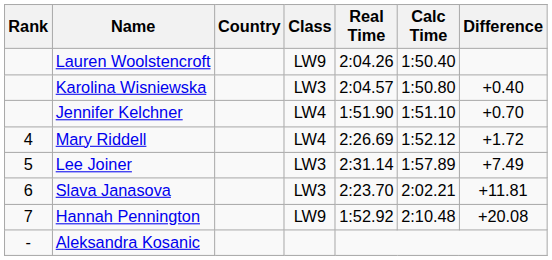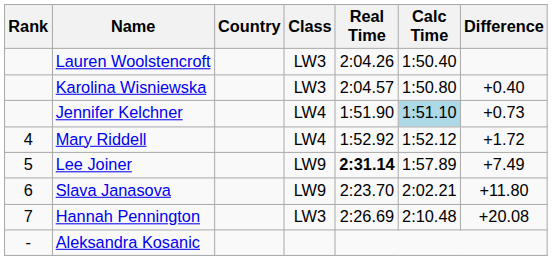 <table class="wikitable sortable" style="text-align:center">
 <tr>
 <th>Rank</th>
 <th>Name</th>
 <th>Country</th>
 <th>Class</th>
 <th>Real<br>Time</th>
 <th>Calc<br>Time</th>
 <th Class="unsortable">Difference</th>
 </tr>
 <tr>
 <td></td>
 <td align=left><a href='#'>Lauren Woolstencroft</a></td>
 <td align=left></td>
-<td>LW9</td>
+<td>LW3</td>
 <td>2:04.26</td>
 <td>1:50.40</td>
 </tr>
 <tr>
 <td></td>
 <td align=left><a href='#'>Karolina Wisniewska</a></td>
 <td align=left></td>
 <td>LW3</td>
 <td>2:04.57</td>
 <td>1:50.80</td>
 <td>+0.40</td>
 </tr>
 <tr>
 <td></td>
 <td align=left><a href='#'>Jennifer Kelchner</a></td>
 <td align=left></td>
 <td>LW4</td>
 <td>1:51.90</td>
-<td>1:51.10</td>
-<td>+0.70</td>
+<td style="background: lightblue;">1:51.10</td>
+<td>+0.73</td>
 </tr>
 <tr>
 <td>4</td>
 <td align=left><a href='#'>Mary Riddell</a></td>
 <td align=left></td>
 <td>LW4</td>
-<td>2:26.69</td>
+<td>1:52.92</td>
 <td>1:52.12</td>
 <td>+1.72</td>
 </tr>
 <tr>
 <td>5</td>
 <td align=left><a href='#'>Lee Joiner</a></td>
 <td align=left></td>
-<td>LW3</td>
-<td>2:31.14</td>
+<td>LW9</td>
+<td><strong>2:31.14</strong></td>
 <td>1:57.89</td>
 <td>+7.49</td>
 </tr>
 <tr>
 <td>6</td>
 <td align=left><a href='#'>Slava Janasova</a></td>
 <td align=left></td>
-<td>LW3</td>
+<td>LW9</td>
 <td>2:23.70</td>
 <td>2:02.21</td>
-<td>+11.81</td>
+<td>+11.80</td>
 </tr>
 <tr>
 <td>7</td>
 <td align=left><a href='#'>Hannah Pennington</a></td>
 <td align=left></td>
-<td>LW9</td>
-<td>1:52.92</td>
+<td>LW3</td>
+<td>2:26.69</td>
 <td>2:10.48</td>
 <td>+20.08</td>
 </tr>
 <tr>
 <td>-</td>
 <td align=left><a href='#'>Aleksandra Kosanic</a></td>
 <td align=left></td>
 <td></td>
 <td colspan=3></td>
 </tr>
 </table>
